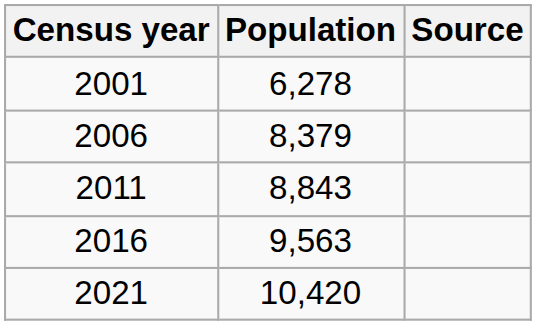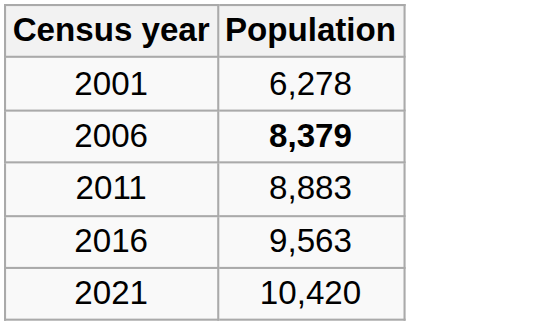 <table class="wikitable plainrowheaders" style="text-align:center;">
 <tr>
 <th scope="col">Census year</th>
 <th scope="col">Population</th>
-<th scope="col">Source</th>
 </tr>
 <tr>
 <td scope="row">2001</td>
 <td>6,278</td>
-<td></td>
 </tr>
 <tr>
 <td scope="row">2006</td>
-<td>8,379</td>
-<td></td>
+<td><strong>8,379</strong></td>
 </tr>
 <tr>
 <td scope="row">2011</td>
-<td>8,843</td>
-<td></td>
+<td>8,883</td>
 </tr>
 <tr>
 <td scope="row">2016</td>
 <td>9,563</td>
-<td></td>
 </tr>
 <tr>
 <td>2021</td>
 <td>10,420</td>
-<td></td>
 </tr>
 </table>
